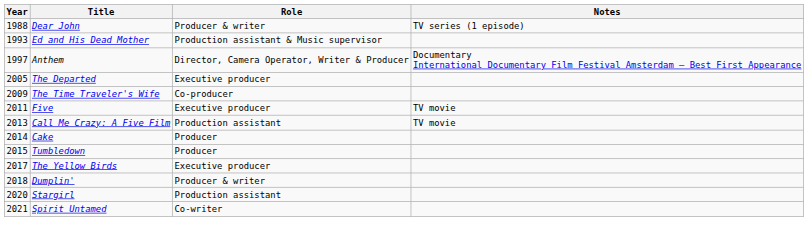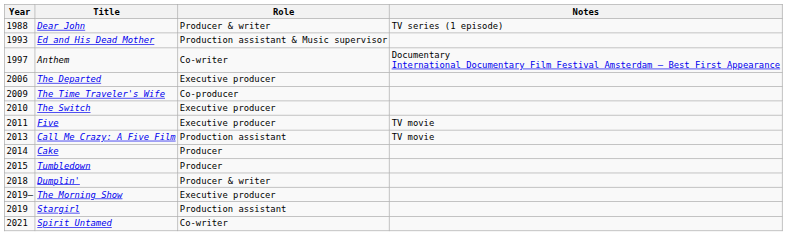 <table class="wikitable sortable">
 <tr>
 <th>Year</th>
 <th>Title</th>
 <th>Role</th>
 <th class="unsortable">Notes</th>
 </tr>
 <tr>
 <td>1988</td>
 <td><em><a href='#'>Dear John</a></em></td>
 <td>Producer & writer</td>
 <td>TV series (1 episode)</td>
 </tr>
 <tr>
 <td>1993</td>
 <td><em><a href='#'>Ed and His Dead Mother</a></em></td>
 <td>Production assistant & Music supervisor</td>
 <td></td>
 </tr>
 <tr>
 <td>1997</td>
 <td><em>Anthem</em></td>
-<td>Director, Camera Operator, Writer & Producer</td>
+<td>Co-writer</td>
 <td>Documentary<br><a href='#'>International Documentary Film Festival Amsterdam – Best First Appearance</a></td>
 </tr>
 <tr>
-<td>2005</td>
+<td>2006</td>
 <td><em><a href='#'>The Departed</a></em></td>
 <td>Executive producer</td>
 <td></td>
 </tr>
 <tr>
 <td>2009</td>
 <td><em><a href='#'>The Time Traveler's Wife</a></em></td>
 <td>Co-producer</td>
+<td></td>
+</tr>
+<tr>
+<td>2010</td>
+<td><em><a href='#'>The Switch</a></em></td>
+<td>Executive producer</td>
 <td></td>
 </tr>
 <tr>
 <td>2011</td>
 <td><em><a href='#'>Five</a></em></td>
 <td>Executive producer</td>
 <td>TV movie</td>
 </tr>
 <tr>
 <td>2013</td>
 <td><em><a href='#'>Call Me Crazy: A Five Film</a></em></td>
 <td>Production assistant</td>
 <td>TV movie</td>
 </tr>
 <tr>
 <td>2014</td>
 <td><em><a href='#'>Cake</a></em></td>
 <td>Producer</td>
 <td></td>
 </tr>
 <tr>
 <td>2015</td>
 <td><em><a href='#'>Tumbledown</a></em></td>
 <td>Producer</td>
 <td></td>
 </tr>
 <tr>
-<td>2017</td>
-<td><em><a href='#'>The Yellow Birds</a></em></td>
-<td>Executive producer</td>
-<td></td>
-</tr>
-<tr>
 <td>2018</td>
 <td><em><a href='#'>Dumplin'</a></em></td>
 <td>Producer & writer</td>
 <td></td>
 </tr>
 <tr>
-<td>2020</td>
+<td>2019–</td>
+<td><em><a href='#'>The Morning Show</a></em></td>
+<td>Executive producer</td>
+<td></td>
+</tr>
+<tr>
+<td>2019</td>
 <td><em><a href='#'>Stargirl</a></em></td>
 <td>Production assistant</td>
 <td></td>
 </tr>
 <tr>
 <td>2021</td>
 <td><em><a href='#'>Spirit Untamed</a></em></td>
 <td>Co-writer</td>
 <td></td>
 </tr>
 </table>
